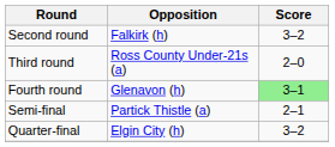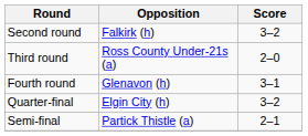 <table class="wikitable" >
 <tr>
 <th width=120>Round</th>
 <th width=180>Opposition</th>
 <th width=80>Score</th>
 </tr>
 <tr>
 <td>Second round</td>
 <td><a href='#'>Falkirk</a> (<a href='#'>h</a>)</td>
 <td align=center>3–2</td>
 </tr>
 <tr>
 <td>Third round</td>
 <td><a href='#'>Ross County Under-21s</a> (<a href='#'>a</a>)</td>
 <td align=center>2–0</td>
 </tr>
 <tr>
 <td>Fourth round</td>
 <td> <a href='#'>Glenavon</a> (<a href='#'>h</a>)</td>
-<td align=center style="background: lightgreen;">3–1</td>
+<td align=center>3–1</td>
+</tr>
+<tr>
+<td>Quarter-final</td>
+<td><a href='#'>Elgin City</a> (<a href='#'>h</a>)</td>
+<td align=center>3–2</td>
 </tr>
 <tr>
 <td>Semi-final</td>
 <td><a href='#'>Partick Thistle</a> (<a href='#'>a</a>)</td>
 <td align=center>2–1</td>
 </tr>
 <tr>
-<td>Quarter-final</td>
-<td><a href='#'>Elgin City</a> (<a href='#'>h</a>)</td>
-<td align=center>3–2</td>
-</tr>
-<tr>
 </tr>
 </table>
